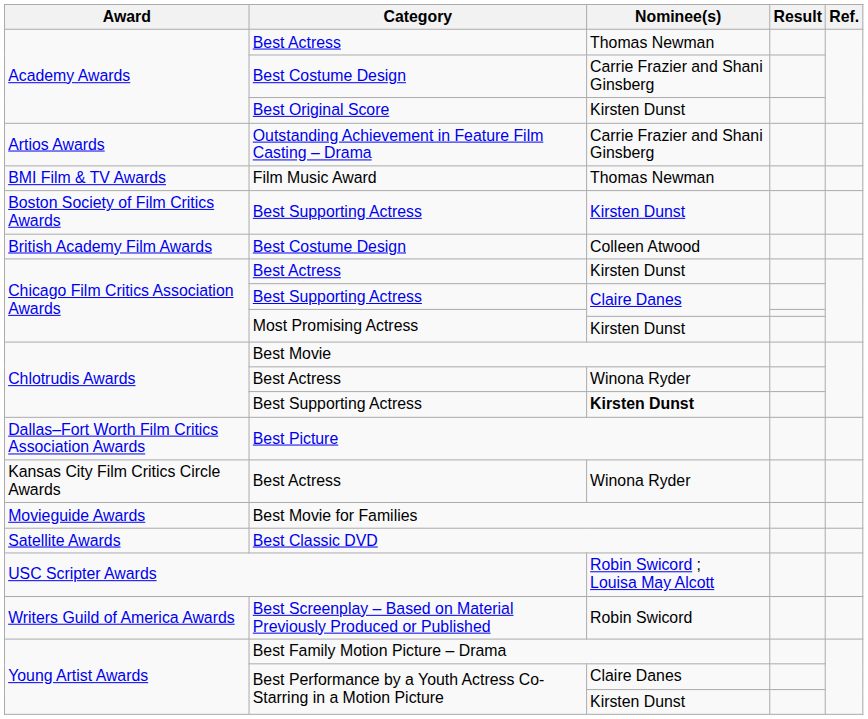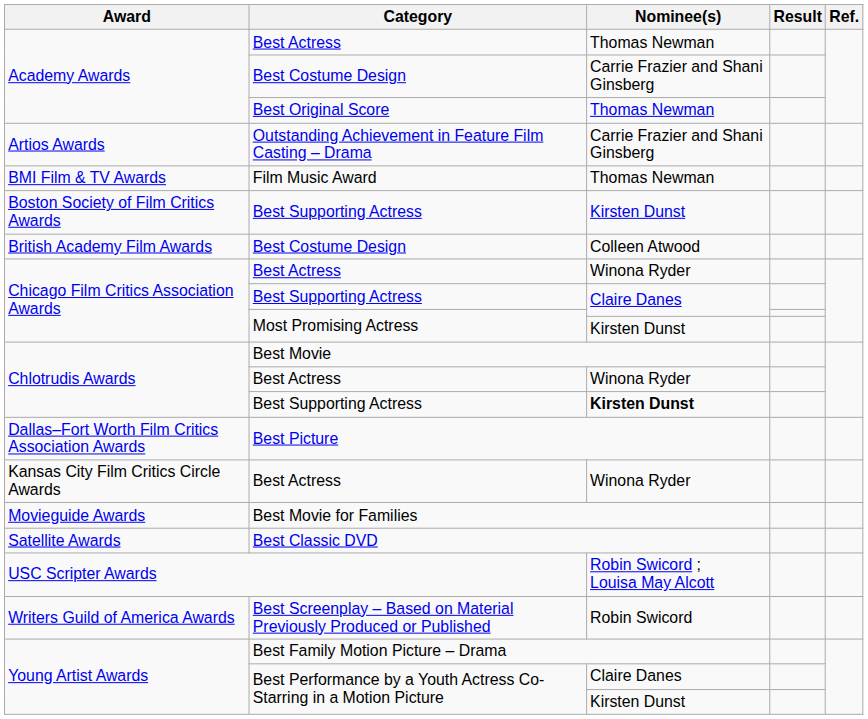 <table class="wikitable plainrowheaders">
 <tr>
 <th>Award</th>
 <th>Category</th>
 <th>Nominee(s)</th>
 <th>Result</th>
 <th>Ref.</th>
 </tr>
 <tr>
 <td rowspan="3"><a href='#'>Academy Awards</a></td>
 <td><a href='#'>Best Actress</a></td>
 <td>Thomas Newman</td>
 <td></td>
 <td align="center" rowspan="3"></td>
 </tr>
 <tr>
 <td><a href='#'>Best Costume Design</a></td>
 <td>Carrie Frazier and Shani Ginsberg</td>
 <td></td>
 </tr>
 <tr>
 <td><a href='#'>Best Original Score</a></td>
-<td>Kirsten Dunst</td>
+<td><a href='#'>Thomas Newman</a></td>
 <td></td>
 </tr>
 <tr>
 <td><a href='#'>Artios Awards</a></td>
 <td><a href='#'>Outstanding Achievement in Feature Film Casting – Drama</a></td>
 <td>Carrie Frazier and Shani Ginsberg</td>
 <td></td>
 <td align="center"></td>
 </tr>
 <tr>
 <td><a href='#'>BMI Film & TV Awards</a></td>
 <td>Film Music Award</td>
 <td>Thomas Newman</td>
 <td></td>
 <td align="center"></td>
 </tr>
 <tr>
 <td><a href='#'>Boston Society of Film Critics Awards</a></td>
 <td><a href='#'>Best Supporting Actress</a></td>
 <td><a href='#'>Kirsten Dunst</a></td>
 <td></td>
 <td align="center"></td>
 </tr>
 <tr>
 <td><a href='#'>British Academy Film Awards</a></td>
 <td><a href='#'>Best Costume Design</a></td>
 <td>Colleen Atwood</td>
 <td></td>
 <td align="center"></td>
 </tr>
 <tr>
 <td rowspan="4"><a href='#'>Chicago Film Critics Association Awards</a></td>
 <td><a href='#'>Best Actress</a></td>
-<td>Kirsten Dunst</td>
+<td>Winona Ryder</td>
 <td></td>
 <td align="center" rowspan="4"></td>
 </tr>
 <tr>
 <td><a href='#'>Best Supporting Actress</a></td>
 <td rowspan="2"><a href='#'>Claire Danes</a></td>
 <td></td>
 </tr>
 <tr>
 <td rowspan="2">Most Promising Actress</td>
 <td></td>
 </tr>
 <tr>
 <td>Kirsten Dunst</td>
 <td></td>
 </tr>
 <tr>
 <td rowspan="3"><a href='#'>Chlotrudis Awards</a></td>
 <td colspan="2">Best Movie</td>
 <td></td>
 <td align="center" rowspan="3"></td>
 </tr>
 <tr>
 <td>Best Actress</td>
 <td>Winona Ryder</td>
 <td></td>
 </tr>
 <tr>
 <td>Best Supporting Actress</td>
 <td><strong>Kirsten Dunst</strong></td>
 <td></td>
 </tr>
 <tr>
 <td><a href='#'>Dallas–Fort Worth Film Critics Association Awards</a></td>
 <td colspan="2"><a href='#'>Best Picture</a></td>
 <td></td>
 <td align="center"></td>
 </tr>
 <tr>
 <td>Kansas City Film Critics Circle Awards</td>
 <td>Best Actress</td>
 <td>Winona Ryder</td>
 <td></td>
 <td align="center"></td>
 </tr>
 <tr>
 <td><a href='#'>Movieguide Awards</a></td>
 <td colspan="2">Best Movie for Families</td>
 <td></td>
 <td align="center"></td>
 </tr>
 <tr>
 <td><a href='#'>Satellite Awards</a></td>
 <td colspan="2"><a href='#'>Best Classic DVD</a></td>
 <td></td>
 <td align="center"></td>
 </tr>
 <tr>
 <td colspan="2"><a href='#'>USC Scripter Awards</a></td>
 <td><a href='#'>Robin Swicord</a> ; <br> <a href='#'>Louisa May Alcott</a> </td>
 <td></td>
 <td align="center"></td>
 </tr>
 <tr>
 <td><a href='#'>Writers Guild of America Awards</a></td>
 <td><a href='#'>Best Screenplay – Based on Material Previously Produced or Published</a></td>
 <td>Robin Swicord</td>
 <td></td>
 <td align="center"></td>
 </tr>
 <tr>
 <td rowspan="3"><a href='#'>Young Artist Awards</a></td>
 <td colspan="2">Best Family Motion Picture – Drama</td>
 <td></td>
 <td align="center" rowspan="3"></td>
 </tr>
 <tr>
 <td rowspan="2">Best Performance by a Youth Actress Co-Starring in a Motion Picture</td>
 <td>Claire Danes</td>
 <td></td>
 </tr>
 <tr>
 <td>Kirsten Dunst</td>
 <td></td>
 </tr>
 </table>
